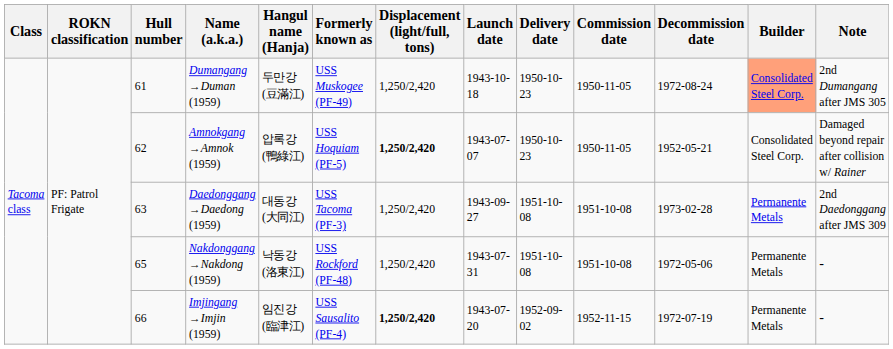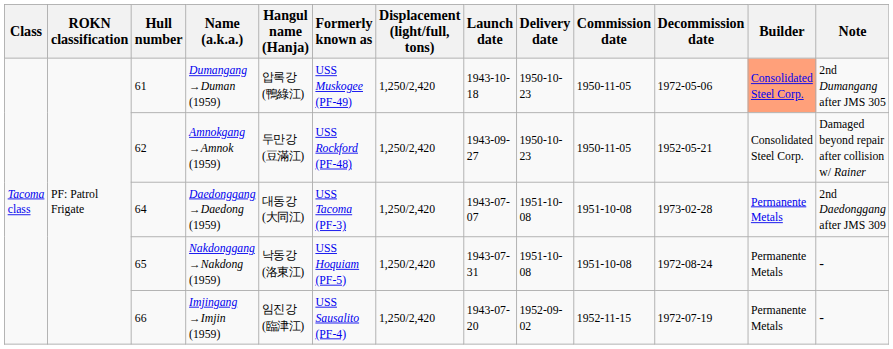 <table class="wikitable">
 <tr>
 <th>Class</th>
 <th>ROKN classification</th>
 <th>Hull number</th>
 <th>Name (a.k.a.)</th>
 <th>Hangul name<br>(Hanja)</th>
 <th>Formerly known as</th>
 <th>Displacement<br>(light/full, tons)</th>
 <th>Launch date</th>
 <th>Delivery date</th>
 <th>Commission date</th>
 <th>Decommission date</th>
 <th>Builder</th>
 <th>Note</th>
 </tr>
 <tr>
 <td rowspan="5"><a href='#'><small><em>Tacoma</em> class</small></a></td>
 <td rowspan="5"><small>PF: Patrol Frigate</small></td>
 <td><small>61</small></td>
 <td><small><a href='#'><em>Dumangang</em></a></small> <small>→<em>Duman</em> (1959)</small></td>
-<td><small>두만강 (豆滿江)</small></td>
+<td><small>압록강 (鴨綠江)</small></td>
 <td><a href='#'><small>USS <em>Muskogee</em> (PF-49)</small></a></td>
 <td><small>1,250/2,420</small></td>
 <td><small>1943-10-18</small></td>
 <td><small>1950-10-23</small></td>
 <td><small>1950-11-05</small></td>
-<td><small>1972-08-24</small></td>
+<td><small>1972-05-06</small></td>
 <td style="background: lightsalmon;"><a href='#'><small>Consolidated Steel Corp.</small></a></td>
 <td><small>2nd <em>Dumangang</em> after JMS 305</small></td>
 </tr>
 <tr>
 <td><small>62</small></td>
 <td><small><a href='#'><em>Amnokgang</em></a></small> <small>→<em>Amnok</em> (1959)</small></td>
-<td><small>압록강 (鴨綠江)</small></td>
-<td><a href='#'><small>USS <em>Hoquiam</em> (PF-5)</small></a></td>
-<td><strong><small>1,250/2,420</small></strong></td>
-<td><small>1943-07-07</small></td>
+<td><small>두만강 (豆滿江)</small></td>
+<td><a href='#'><small>USS <em>Rockford</em> (PF-48)</small></a></td>
+<td><small>1,250/2,420</small></td>
+<td><small>1943-09-27</small></td>
 <td><small>1950-10-23</small></td>
 <td><small>1950-11-05</small></td>
 <td><small>1952-05-21</small></td>
 <td><small>Consolidated Steel Corp.</small></td>
 <td><small>Damaged beyond repair after collision w/ <em>Rainer</em></small></td>
 </tr>
 <tr>
-<td><small>63</small></td>
+<td><small>64</small></td>
 <td><small><a href='#'><em>Daedonggang</em></a>  →<em>Daedong</em> (1959)</small></td>
 <td><small>대동강 (大同江)</small></td>
 <td><a href='#'><small>USS <em>Tacoma</em> (PF-3)</small></a></td>
 <td><small>1,250/2,420</small></td>
-<td><small>1943-09-27</small></td>
+<td><small>1943-07-07</small></td>
 <td><small>1951-10-08</small></td>
 <td><small>1951-10-08</small></td>
 <td><small>1973-02-28</small></td>
 <td><a href='#'><small>Permanente Metals</small></a></td>
 <td><small>2nd <em>Daedonggang</em> after JMS 309</small></td>
 </tr>
 <tr>
 <td><small>65</small></td>
 <td><small><a href='#'><em>Nakdonggang</em></a> →<em>Nakdong</em> (1959)</small></td>
 <td><small>낙동강 (洛東江)</small></td>
-<td><a href='#'><small>USS <em>Rockford</em> (PF-48)</small></a></td>
+<td><a href='#'><small>USS <em>Hoquiam</em> (PF-5)</small></a></td>
 <td><small>1,250/2,420</small></td>
 <td><small>1943-07-31</small></td>
 <td><small>1951-10-08</small></td>
 <td><small>1951-10-08</small></td>
-<td><small>1972-05-06</small></td>
+<td><small>1972-08-24</small></td>
 <td><small>Permanente Metals</small></td>
 <td>-</td>
 </tr>
 <tr>
 <td><small>66</small></td>
 <td><small><a href='#'><em>Imjingang</em></a></small> <small>→<em>I</em></small><small><em>mji</em></small><small><em>n</em></small> <small>(1959)</small></td>
 <td><small>임진강 (臨津江)</small></td>
 <td><a href='#'><small>USS <em>Sausalito</em> (PF-4)</small></a></td>
-<td><strong><small>1,250/2,420</small></strong></td>
+<td><small>1,250/2,420</small></td>
 <td><small>1943-07-20</small></td>
 <td><small>1952-09-02</small></td>
 <td><small>1952-11-15</small></td>
 <td><small>1972-07-19</small></td>
 <td><small>Permanente Metals</small></td>
 <td>-</td>
 </tr>
 </table>
